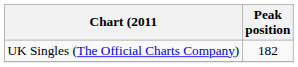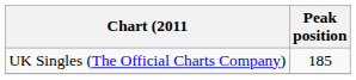 <table class="wikitable sortable">
 <tr>
 <th>Chart (2011</th>
 <th>Peak<br>position</th>
 </tr>
 <tr>
 <td align="left">UK Singles (<a href='#'>The Official Charts Company</a>)</td>
-<td align="center">182 </td>
+<td align="center">185 </td>
 </tr>
 <tr>
 </tr>
 </table>
